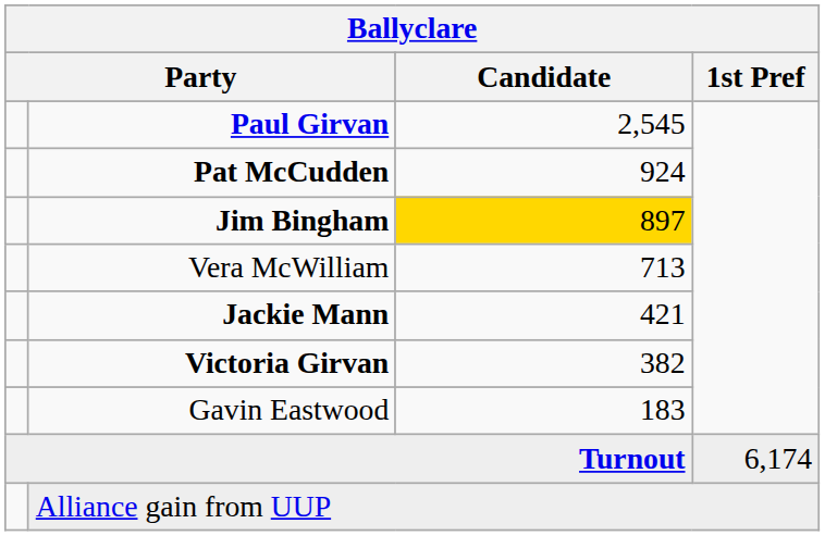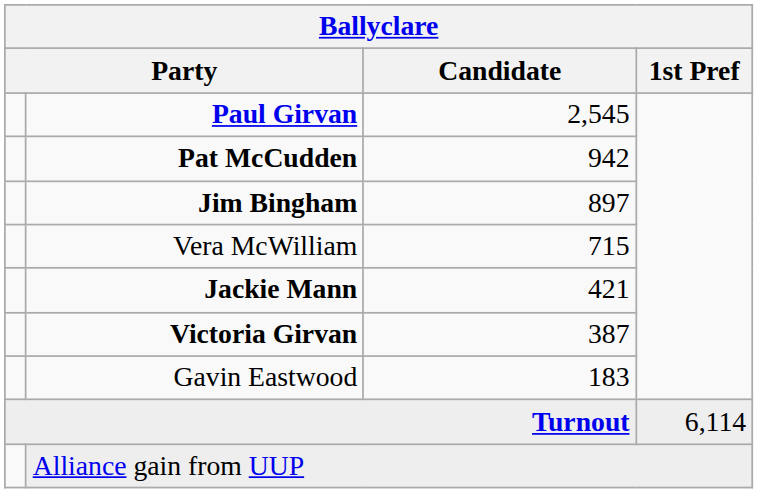 <table class="wikitable">
 <tr>
 <th colspan="4" align="center"><a href='#'>Ballyclare</a></th>
 </tr>
 <tr>
 <th colspan="2" align="center" width=200>Party</th>
 <th width=150>Candidate</th>
 <th width=60>1st Pref</th>
 </tr>
 <tr>
 <td></td>
 <td align="right"><strong><a href='#'>Paul Girvan</a></strong></td>
 <td align="right">2,545</td>
 </tr>
 <tr>
 <td></td>
 <td align="right"><strong>Pat McCudden</strong></td>
-<td align="right">924</td>
+<td align="right">942</td>
 </tr>
 <tr>
 <td></td>
 <td align="right"><strong>Jim Bingham</strong></td>
-<td align="right" style="background: gold;">897</td>
+<td align="right">897</td>
 </tr>
 <tr>
 <td></td>
 <td align="right">Vera McWilliam</td>
-<td align="right">713</td>
+<td align="right">715</td>
 </tr>
 <tr>
 <td></td>
 <td align="right"><strong>Jackie Mann</strong></td>
 <td align="right">421</td>
 </tr>
 <tr>
 <td></td>
 <td align="right"><strong>Victoria Girvan</strong></td>
-<td align="right">382</td>
+<td align="right">387</td>
 </tr>
 <tr>
 <td></td>
 <td align="right">Gavin Eastwood</td>
 <td align="right">183</td>
 </tr>
 <tr bgcolor="EEEEEE">
 <td colspan=3 align="right"><strong><a href='#'>Turnout</a></strong></td>
-<td align="right">6,174</td>
+<td align="right">6,114</td>
 </tr>
 <tr>
 <td bgcolor=></td>
 <td colspan=3 bgcolor="EEEEEE"><a href='#'>Alliance</a> gain from <a href='#'>UUP</a></td>
 </tr>
 </table>
